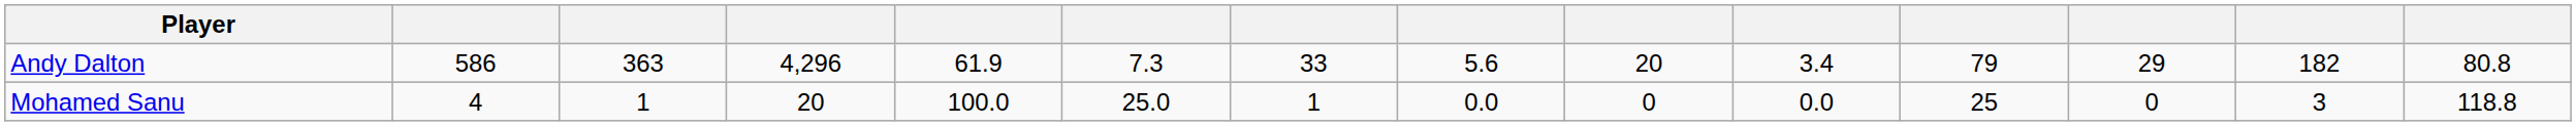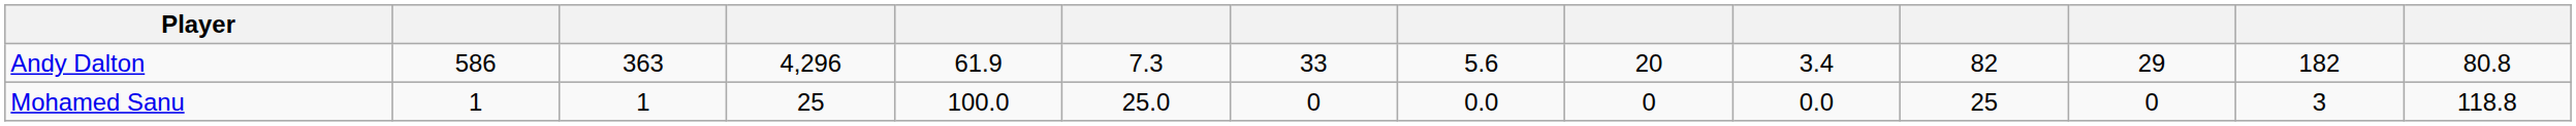 <table class="wikitable" style="text-align:center; width:100%; font-size:95%;">
 <tr>
 <th width="15%">Player</th>
 <th width="6.5%"></th>
 <th width="6.5%"></th>
 <th width="6.5%"></th>
 <th width="6.5%"></th>
 <th width="6.5%"></th>
 <th width="6.5%"></th>
 <th width="6.5%"></th>
 <th width="6.5%"></th>
 <th width="6.5%"></th>
 <th width="6.5%"></th>
 <th width="6.5%"></th>
 <th width="6.5%"></th>
 <th width="6.5%"></th>
 </tr>
 <tr>
 <td align=left><a href='#'>Andy Dalton</a></td>
 <td>586</td>
 <td>363</td>
 <td>4,296</td>
 <td>61.9</td>
 <td>7.3</td>
 <td>33</td>
 <td>5.6</td>
 <td>20</td>
 <td>3.4</td>
-<td>79</td>
+<td>82</td>
 <td>29</td>
 <td>182</td>
 <td>80.8</td>
 </tr>
 <tr>
 <td align=left><a href='#'>Mohamed Sanu</a></td>
-<td>4</td>
 <td>1</td>
-<td>20</td>
+<td>1</td>
+<td>25</td>
 <td>100.0</td>
 <td>25.0</td>
-<td>1</td>
+<td>0</td>
 <td>0.0</td>
 <td>0</td>
 <td>0.0</td>
 <td>25</td>
 <td>0</td>
 <td>3</td>
 <td>118.8</td>
 </tr>
 </table>
